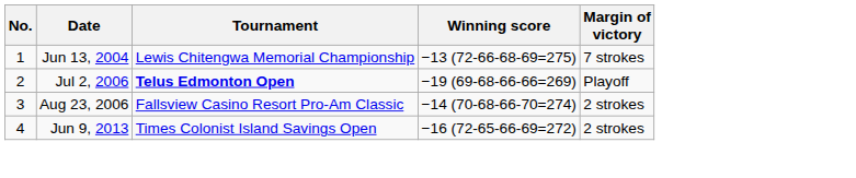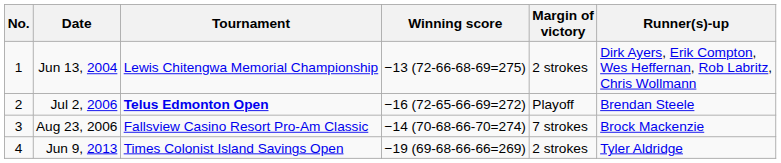 <table class="wikitable" style="font-size:95%;">
 <tr>
 <th>No.</th>
 <th>Date</th>
 <th>Tournament</th>
 <th>Winning score</th>
 <th>Margin of<br>victory</th>
+<th>Runner(s)-up</th>
 </tr>
 <tr>
 <td align=center>1</td>
 <td align=right>Jun 13, <a href='#'>2004</a></td>
 <td><a href='#'>Lewis Chitengwa Memorial Championship</a></td>
 <td>−13 (72-66-68-69=275)</td>
-<td>7 strokes</td>
+<td>2 strokes</td>
+<td> <a href='#'>Dirk Ayers</a>,  <a href='#'>Erik Compton</a>,<br> <a href='#'>Wes Heffernan</a>,  <a href='#'>Rob Labritz</a>,<br> <a href='#'>Chris Wollmann</a></td>
 </tr>
 <tr>
 <td align=center>2</td>
 <td align=right>Jul 2, <a href='#'>2006</a></td>
 <td><strong><a href='#'>Telus Edmonton Open</a></strong></td>
-<td>−19 (69-68-66-66=269)</td>
+<td>−16 (72-65-66-69=272)</td>
 <td>Playoff</td>
+<td> <a href='#'>Brendan Steele</a></td>
 </tr>
 <tr>
 <td align=center>3</td>
 <td align=right>Aug 23, 2006</td>
 <td><a href='#'>Fallsview Casino Resort Pro-Am Classic</a></td>
 <td>−14 (70-68-66-70=274)</td>
-<td>2 strokes</td>
+<td>7 strokes</td>
+<td> <a href='#'>Brock Mackenzie</a></td>
 </tr>
 <tr>
 <td align=center>4</td>
 <td align=right>Jun 9, <a href='#'>2013</a></td>
 <td><a href='#'>Times Colonist Island Savings Open</a></td>
-<td>−16 (72-65-66-69=272)</td>
+<td>−19 (69-68-66-66=269)</td>
 <td>2 strokes</td>
+<td> <a href='#'>Tyler Aldridge</a></td>
 </tr>
 </table>
